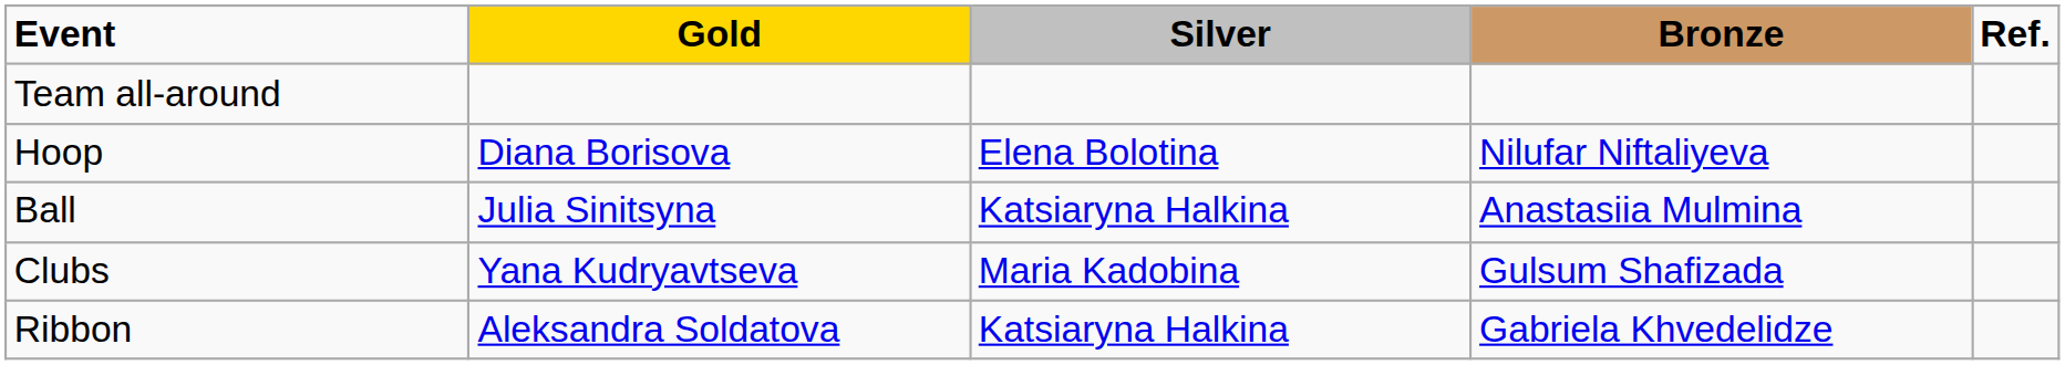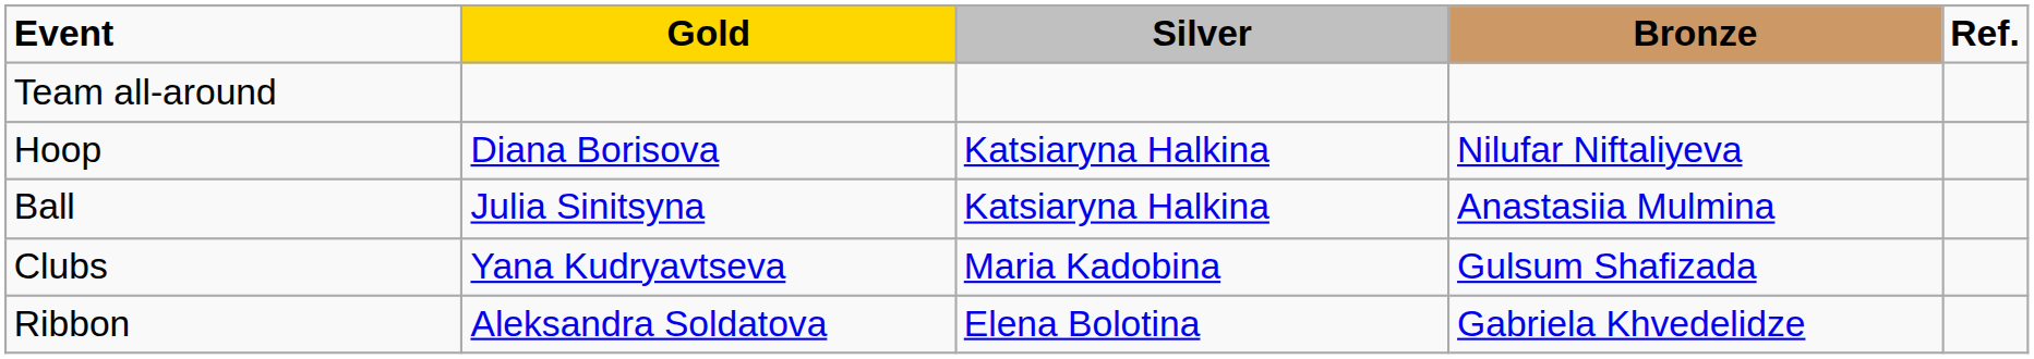 <table class="wikitable">
 <tr>
 <td style="width:12em;"><strong>Event</strong></td>
 <td style="text-align:center; background:gold; width:13em;"><strong>Gold</strong></td>
 <td style="text-align:center; background:silver; width:13em;"><strong>Silver</strong></td>
 <td style="text-align:center; background:#c96; width:13em;"><strong>Bronze</strong></td>
 <td style="width:1em;"><strong>Ref.</strong></td>
 </tr>
 <tr>
 <td>Team all-around</td>
 <td><br></td>
 <td><br></td>
 <td><br></td>
 <td></td>
 </tr>
 <tr>
 <td>Hoop</td>
 <td> <a href='#'>Diana Borisova</a></td>
-<td> <a href='#'>Elena Bolotina</a></td>
+<td> <a href='#'>Katsiaryna Halkina</a></td>
 <td> <a href='#'>Nilufar Niftaliyeva</a></td>
 <td></td>
 </tr>
 <tr>
 <td>Ball</td>
 <td> <a href='#'>Julia Sinitsyna</a></td>
 <td> <a href='#'>Katsiaryna Halkina</a></td>
 <td> <a href='#'>Anastasiia Mulmina</a></td>
 <td></td>
 </tr>
 <tr>
 <td>Clubs</td>
 <td> <a href='#'>Yana Kudryavtseva</a></td>
 <td> <a href='#'>Maria Kadobina</a></td>
 <td> <a href='#'>Gulsum Shafizada</a></td>
 <td></td>
 </tr>
 <tr>
 <td>Ribbon</td>
 <td> <a href='#'>Aleksandra Soldatova</a></td>
-<td> <a href='#'>Katsiaryna Halkina</a></td>
+<td> <a href='#'>Elena Bolotina</a></td>
 <td> <a href='#'>Gabriela Khvedelidze</a></td>
 <td></td>
 </tr>
 </table>
